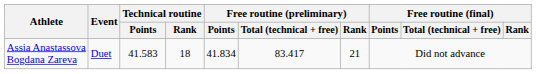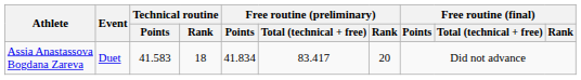 <table class="wikitable" style="font-size:90%">
 <tr>
 <th rowspan="2">Athlete</th>
 <th rowspan="2">Event</th>
 <th colspan=2>Technical routine</th>
 <th colspan=3>Free routine (preliminary)</th>
 <th colspan=3>Free routine (final)</th>
 </tr>
 <tr style="font-size:95%">
 <th>Points</th>
 <th>Rank</th>
 <th>Points</th>
 <th>Total (technical + free)</th>
 <th>Rank</th>
 <th>Points</th>
 <th>Total (technical + free)</th>
 <th>Rank</th>
 </tr>
 <tr align=center>
 <td align=left><a href='#'>Assia Anastassova</a><br><a href='#'>Bogdana Zareva</a></td>
 <td align=left><a href='#'>Duet</a></td>
 <td>41.583</td>
 <td>18</td>
 <td>41.834</td>
 <td>83.417</td>
-<td>21</td>
+<td>20</td>
 <td colspan=3>Did not advance</td>
 </tr>
 </table>
